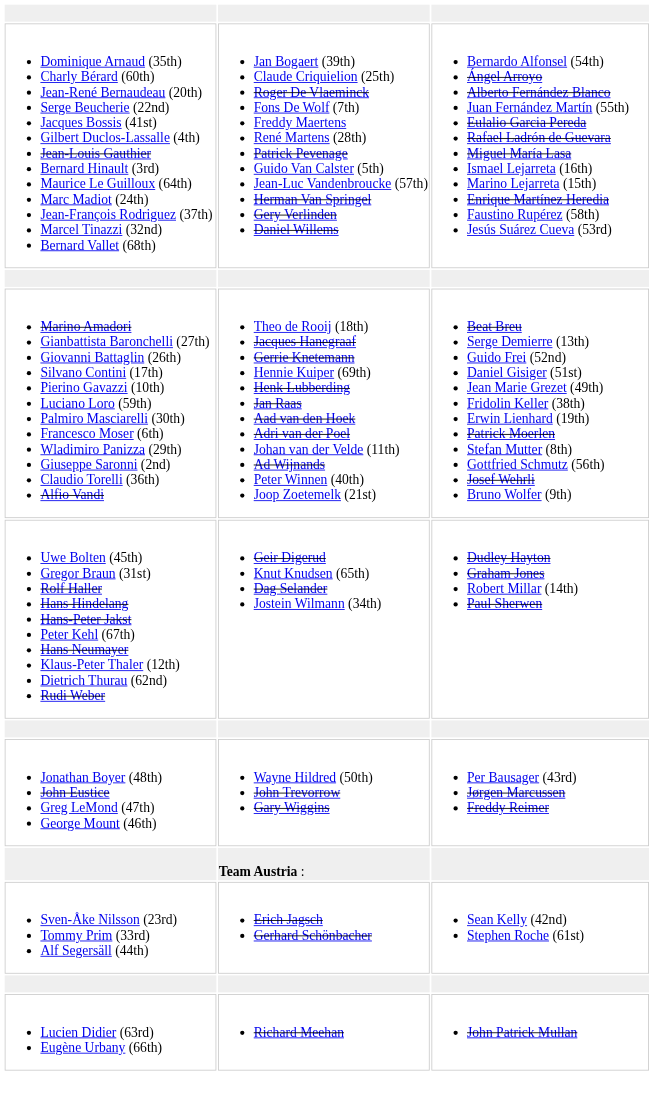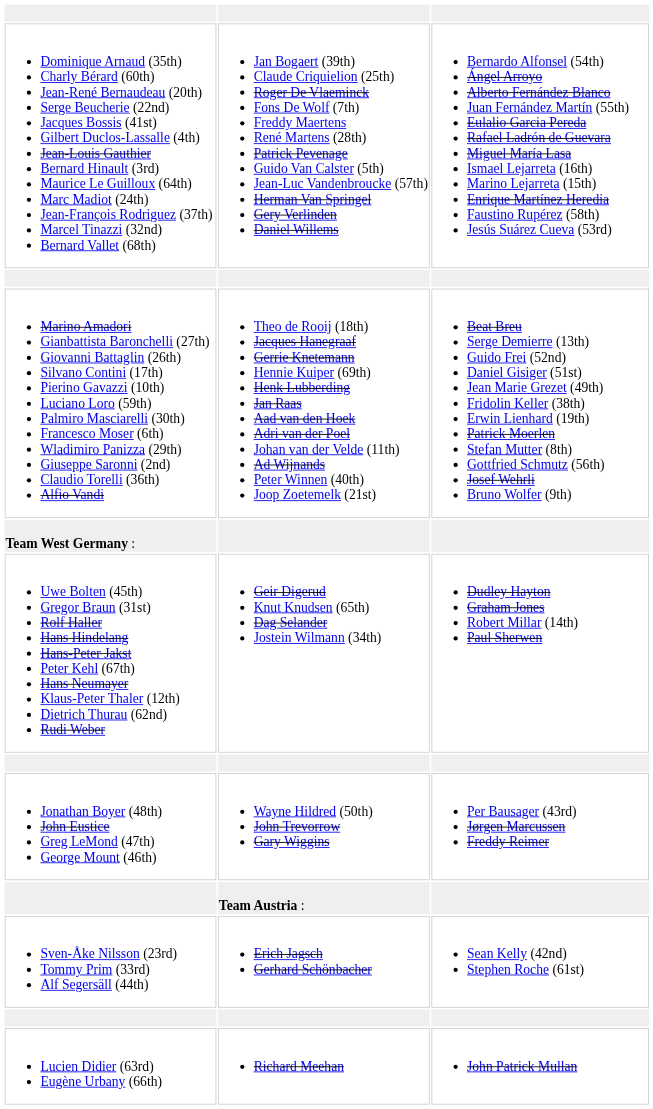 <table>
 <tr bgcolor="#EFEFEF">
 <td width="33%"><br></td>
 <td width="33%"><br></td>
 <td width="34%"><br></td>
 </tr>
 <tr valign="top">
 <td style="border:solid; border-width:1px; border-color:#CCCCCC;"><br><ul><li><a href='#'>Dominique Arnaud</a> (35th)</li><li><a href='#'>Charly Bérard</a> (60th)</li><li><a href='#'>Jean-René Bernaudeau</a> (20th)</li><li><a href='#'>Serge Beucherie</a> (22nd)</li><li><a href='#'>Jacques Bossis</a> (41st)</li><li><a href='#'>Gilbert Duclos-Lassalle</a> (4th)</li><li><s><a href='#'>Jean-Louis Gauthier</a></s></li><li><a href='#'>Bernard Hinault</a> (3rd)</li><li><a href='#'>Maurice Le Guilloux</a> (64th)</li><li><a href='#'>Marc Madiot</a> (24th)</li><li><a href='#'>Jean-François Rodriguez</a> (37th)</li><li><a href='#'>Marcel Tinazzi</a> (32nd) </li><li><a href='#'>Bernard Vallet</a> (68th)</li></ul></td>
 <td style="border:solid; border-width:1px; border-color:#CCCCCC;"><br><ul><li><a href='#'>Jan Bogaert</a> (39th)</li><li><a href='#'>Claude Criquielion</a> (25th)</li><li><s><a href='#'>Roger De Vlaeminck</a></s></li><li><a href='#'>Fons De Wolf</a> (7th)</li><li><a href='#'>Freddy Maertens</a> </li><li><a href='#'>René Martens</a> (28th)</li><li><s><a href='#'>Patrick Pevenage</a></s></li><li><a href='#'>Guido Van Calster</a> (5th)</li><li><a href='#'>Jean-Luc Vandenbroucke</a> (57th)</li><li><s><a href='#'>Herman Van Springel</a></s></li><li><s><a href='#'>Gery Verlinden</a></s></li><li><s><a href='#'>Daniel Willems</a></s></li></ul></td>
 <td style="border:solid; border-width:1px; border-color:#CCCCCC;"><br><ul><li><a href='#'>Bernardo Alfonsel</a> (54th)</li><li><s><a href='#'>Ángel Arroyo</a></s></li><li><s><a href='#'>Alberto Fernández Blanco</a></s></li><li><a href='#'>Juan Fernández Martín</a> (55th)</li><li><s><a href='#'>Eulalio Garcia Pereda</a></s></li><li><s><a href='#'>Rafael Ladrón de Guevara</a></s></li><li><s><a href='#'>Miguel María Lasa</a></s></li><li><a href='#'>Ismael Lejarreta</a> (16th)</li><li><a href='#'>Marino Lejarreta</a> (15th)</li><li><s><a href='#'>Enrique Martínez Heredia</a></s></li><li><a href='#'>Faustino Rupérez</a> (58th)</li><li><a href='#'>Jesús Suárez Cueva</a> (53rd)</li></ul></td>
 </tr>
 <tr bgcolor="#EFEFEF">
 <td><br></td>
 <td><br></td>
 <td><br></td>
 </tr>
 <tr valign="top">
 <td style="border:solid; border-width:1px; border-color:#CCCCCC;"><br><ul><li><s><a href='#'>Marino Amadori</a></s></li><li><a href='#'>Gianbattista Baronchelli</a> (27th)</li><li><a href='#'>Giovanni Battaglin</a> (26th)</li><li><a href='#'>Silvano Contini</a> (17th)</li><li><a href='#'>Pierino Gavazzi</a> (10th)</li><li><a href='#'>Luciano Loro</a> (59th)</li><li><a href='#'>Palmiro Masciarelli</a> (30th)</li><li><a href='#'>Francesco Moser</a> (6th)</li><li><a href='#'>Wladimiro Panizza</a> (29th)</li><li><a href='#'>Giuseppe Saronni</a> (2nd)</li><li><a href='#'>Claudio Torelli</a> (36th)</li><li><s><a href='#'>Alfio Vandi</a></s></li></ul></td>
 <td style="border:solid; border-width:1px; border-color:#CCCCCC;"><br><ul><li><a href='#'>Theo de Rooij</a> (18th)</li><li><s><a href='#'>Jacques Hanegraaf</a></s></li><li><s><a href='#'>Gerrie Knetemann</a></s></li><li><a href='#'>Hennie Kuiper</a> (69th)</li><li><s><a href='#'>Henk Lubberding</a></s></li><li><s><a href='#'>Jan Raas</a></s></li><li><s><a href='#'>Aad van den Hoek</a></s></li><li><s><a href='#'>Adri van der Poel</a></s></li><li><a href='#'>Johan van der Velde</a> (11th)</li><li><s><a href='#'>Ad Wijnands</a></s></li><li><a href='#'>Peter Winnen</a> (40th)</li><li><a href='#'>Joop Zoetemelk</a> (21st)</li></ul></td>
 <td style="border:solid; border-width:1px; border-color:#CCCCCC;"><br><ul><li><s><a href='#'>Beat Breu</a></s></li><li><a href='#'>Serge Demierre</a> (13th)</li><li><a href='#'>Guido Frei</a> (52nd)</li><li><a href='#'>Daniel Gisiger</a> (51st)</li><li><a href='#'>Jean Marie Grezet</a> (49th)</li><li><a href='#'>Fridolin Keller</a> (38th)</li><li><a href='#'>Erwin Lienhard</a> (19th)</li><li><s><a href='#'>Patrick Moerlen</a></s></li><li><a href='#'>Stefan Mutter</a> (8th)</li><li><a href='#'>Gottfried Schmutz</a> (56th)</li><li><s><a href='#'>Josef Wehrli</a></s></li><li><a href='#'>Bruno Wolfer</a>  (9th)</li></ul></td>
+</tr>
+<tr bgcolor="#EFEFEF">
+<td><br><strong>  Team West Germany</strong> :</td>
+<td><br></td>
+<td><br></td>
 </tr>
 <tr valign="top">
 <td style="border:solid; border-width:1px; border-color:#CCCCCC;"><br><ul><li><a href='#'>Uwe Bolten</a> (45th)</li><li><a href='#'>Gregor Braun</a> (31st)</li><li><s><a href='#'>Rolf Haller</a></s></li><li><s><a href='#'>Hans Hindelang</a></s></li><li><s><a href='#'>Hans-Peter Jakst</a></s></li><li><a href='#'>Peter Kehl</a> (67th)</li><li><s><a href='#'>Hans Neumayer</a></s></li><li><a href='#'>Klaus-Peter Thaler</a> (12th)</li><li><a href='#'>Dietrich Thurau</a> (62nd)</li><li><s><a href='#'>Rudi Weber</a></s></li></ul></td>
 <td style="border:solid; border-width:1px; border-color:#CCCCCC;"><br><ul><li><s><a href='#'>Geir Digerud</a></s></li><li><a href='#'>Knut Knudsen</a> (65th)</li><li><s><a href='#'>Dag Selander</a></s></li><li><a href='#'>Jostein Wilmann</a> (34th)</li></ul></td>
 <td style="border:solid; border-width:1px; border-color:#CCCCCC;"><br><ul><li><s><a href='#'>Dudley Hayton</a></s></li><li><s><a href='#'>Graham Jones</a></s></li><li><a href='#'>Robert Millar</a> (14th)</li><li><s><a href='#'>Paul Sherwen</a></s></li></ul></td>
 </tr>
 <tr bgcolor="#EFEFEF">
 <td><br></td>
 <td><br></td>
 <td><br></td>
 </tr>
 <tr valign="top">
 <td style="border:solid; border-width:1px; border-color:#CCCCCC;"><br><ul><li><a href='#'>Jonathan Boyer</a> (48th)</li><li><s><a href='#'>John Eustice</a></s></li><li><a href='#'>Greg LeMond</a> (47th)</li><li><a href='#'>George Mount</a> (46th)</li></ul></td>
 <td style="border:solid; border-width:1px; border-color:#CCCCCC;"><br><ul><li><a href='#'>Wayne Hildred</a> (50th)</li><li><s><a href='#'>John Trevorrow</a></s></li><li><s><a href='#'>Gary Wiggins</a></s></li></ul></td>
 <td style="border:solid; border-width:1px; border-color:#CCCCCC;"><br><ul><li><a href='#'>Per Bausager</a> (43rd)</li><li><s><a href='#'>Jørgen Marcussen</a></s></li><li><s><a href='#'>Freddy Reimer</a></s></li></ul></td>
 </tr>
 <tr bgcolor="#EFEFEF">
 <td><br></td>
 <td><br><strong>  Team Austria</strong> :</td>
 <td><br></td>
 </tr>
 <tr valign="top">
 <td style="border:solid; border-width:1px; border-color:#CCCCCC;"><br><ul><li><a href='#'>Sven-Åke Nilsson</a> (23rd)</li><li><a href='#'>Tommy Prim</a>  (33rd)</li><li><a href='#'>Alf Segersäll</a>  (44th)</li></ul></td>
 <td style="border:solid; border-width:1px; border-color:#CCCCCC;"><br><ul><li><s><a href='#'>Erich Jagsch</a></s></li><li><s><a href='#'>Gerhard Schönbacher</a></s></li></ul></td>
 <td style="border:solid; border-width:1px; border-color:#CCCCCC;"><br><ul><li><a href='#'>Sean Kelly</a> (42nd)</li><li><a href='#'>Stephen Roche</a> (61st)</li></ul></td>
 </tr>
 <tr bgcolor="#EFEFEF">
 <td><br></td>
 <td><br></td>
 <td><br></td>
 </tr>
 <tr valign="top">
 <td style="border:solid; border-width:1px; border-color:#CCCCCC;"><br><ul><li><a href='#'>Lucien Didier</a> (63rd)</li><li><a href='#'>Eugène Urbany</a> (66th)</li></ul></td>
 <td style="border:solid; border-width:1px; border-color:#CCCCCC;"><br><ul><li><s><a href='#'>Richard Meehan</a></s></li></ul></td>
 <td style="border:solid; border-width:1px; border-color:#CCCCCC;"><br><ul><li><s><a href='#'>John Patrick Mullan</a></s></li></ul></td>
 </tr>
 </table>
